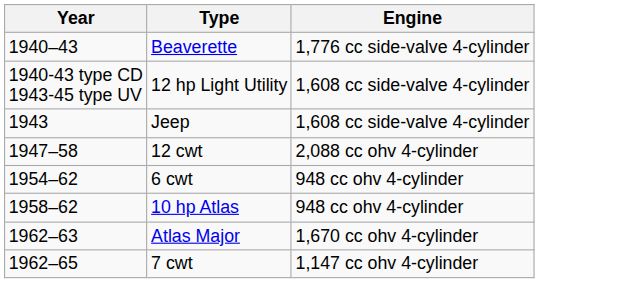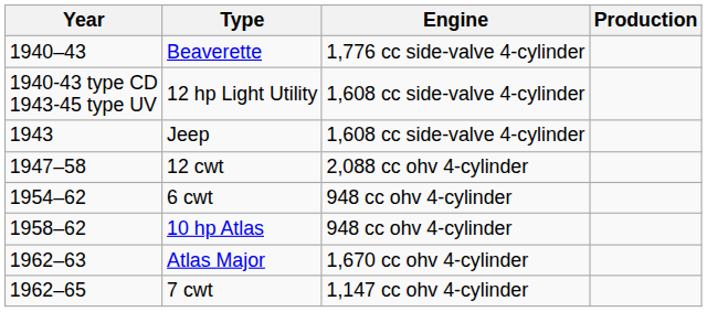 <table class=wikitable>
 <tr>
 <th>Year</th>
 <th>Type</th>
 <th>Engine</th>
+<th>Production</th>
 </tr>
 <tr>
 <td>1940–43</td>
 <td><a href='#'>Beaverette</a></td>
 <td>1,776 cc side-valve 4-cylinder</td>
+<td></td>
 </tr>
 <tr>
 <td>1940-43 type CD<br>1943-45 type UV</td>
 <td>12 hp Light Utility</td>
 <td>1,608 cc side-valve 4-cylinder</td>
+<td></td>
 </tr>
 <tr>
 <td>1943</td>
 <td>Jeep</td>
 <td>1,608 cc side-valve 4-cylinder</td>
+<td></td>
 </tr>
 <tr>
 <td>1947–58</td>
 <td>12 cwt</td>
 <td>2,088 cc ohv 4-cylinder</td>
+<td></td>
 </tr>
 <tr>
 <td>1954–62</td>
 <td>6 cwt</td>
 <td>948 cc ohv 4-cylinder</td>
+<td></td>
 </tr>
 <tr>
 <td>1958–62</td>
 <td><a href='#'>10 hp Atlas</a></td>
 <td>948 cc ohv 4-cylinder</td>
+<td></td>
 </tr>
 <tr>
 <td>1962–63</td>
 <td><a href='#'>Atlas Major</a></td>
 <td>1,670 cc ohv 4-cylinder</td>
+<td></td>
 </tr>
 <tr>
 <td>1962–65</td>
 <td>7 cwt</td>
 <td>1,147 cc ohv 4-cylinder</td>
+<td></td>
 </tr>
 </table>
